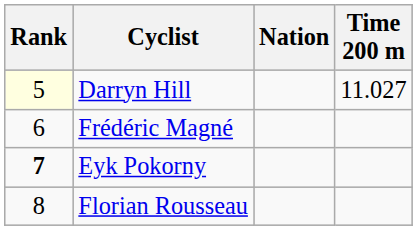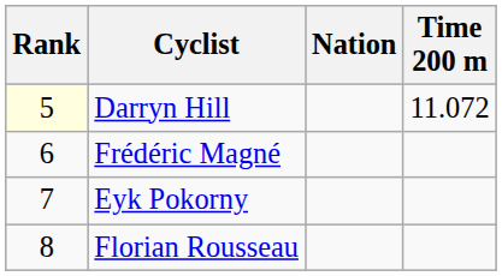 <table class="wikitable sortable" style="text-align:center">
 <tr>
 <th>Rank</th>
 <th>Cyclist</th>
 <th>Nation</th>
 <th>Time<br>200 m</th>
 </tr>
 <tr>
 <td style="background: lightyellow;">5</td>
 <td align=left><a href='#'>Darryn Hill</a></td>
 <td align=left></td>
-<td>11.027</td>
+<td>11.072</td>
 </tr>
 <tr>
 <td>6</td>
 <td align=left><a href='#'>Frédéric Magné</a></td>
 <td align=left></td>
 <td></td>
 </tr>
 <tr>
-<td><strong>7</strong></td>
+<td>7</td>
 <td align=left><a href='#'>Eyk Pokorny</a></td>
 <td align=left></td>
 <td></td>
 </tr>
 <tr>
 <td>8</td>
 <td align=left><a href='#'>Florian Rousseau</a></td>
 <td align=left></td>
 <td></td>
 </tr>
 </table>
